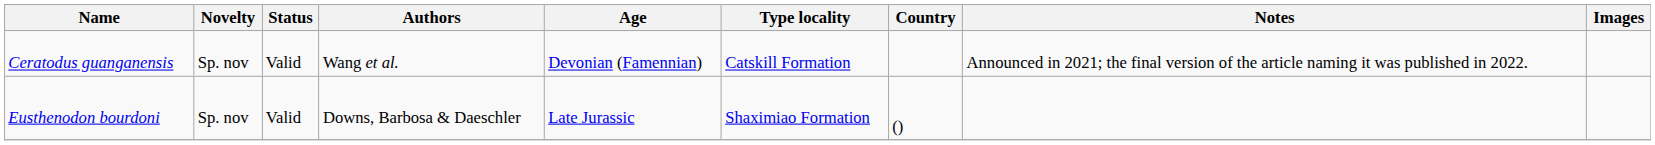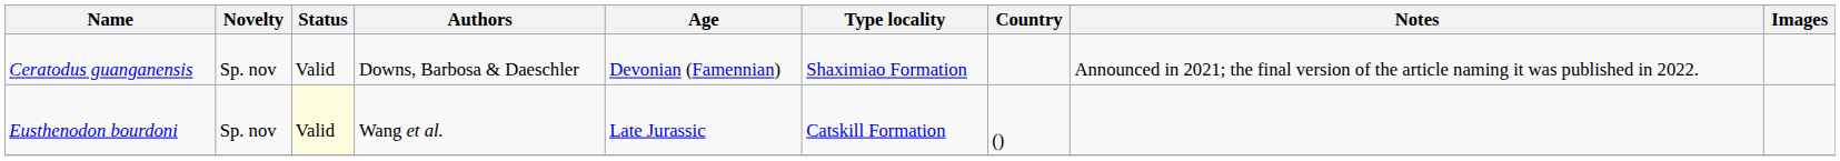 <table class="wikitable sortable" align="center" width="100%">
 <tr>
 <th>Name</th>
 <th>Novelty</th>
 <th>Status</th>
 <th>Authors</th>
 <th>Age</th>
 <th>Type locality</th>
 <th>Country</th>
 <th>Notes</th>
 <th>Images</th>
 </tr>
 <tr>
 <td><br><em><a href='#'>Ceratodus guanganensis</a></em></td>
 <td><br>Sp. nov</td>
 <td><br>Valid</td>
-<td><br>Wang <em>et al.</em></td>
+<td><br>Downs, Barbosa & Daeschler</td>
 <td><br><a href='#'>Devonian</a> (<a href='#'>Famennian</a>)</td>
-<td><br><a href='#'>Catskill Formation</a></td>
+<td><br><a href='#'>Shaximiao Formation</a></td>
 <td><br></td>
 <td><br>Announced in 2021; the final version of the article naming it was published in 2022.</td>
 <td></td>
 </tr>
 <tr>
 <td><br><em><a href='#'>Eusthenodon bourdoni</a></em></td>
 <td><br>Sp. nov</td>
-<td><br>Valid</td>
-<td><br>Downs, Barbosa & Daeschler</td>
+<td style="background: lightyellow;"><br>Valid</td>
+<td><br>Wang <em>et al.</em></td>
 <td><br><a href='#'>Late Jurassic</a></td>
-<td><br><a href='#'>Shaximiao Formation</a></td>
+<td><br><a href='#'>Catskill Formation</a></td>
 <td><br><br>()</td>
 <td></td>
 <td></td>
 </tr>
 <tr>
 </tr>
 </table>
